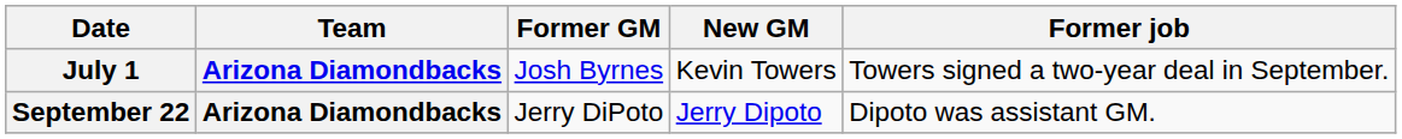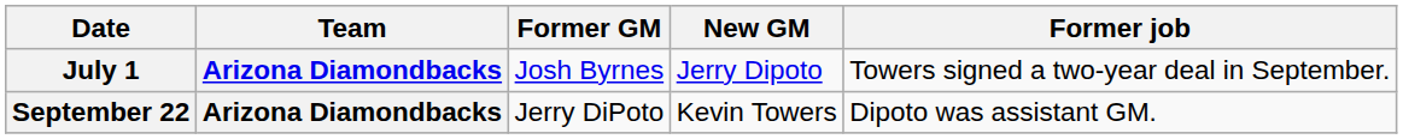 <table class="wikitable" style="font-size:90%;">
 <tr>
 <th>Date</th>
 <th>Team</th>
 <th>Former GM</th>
 <th>New GM</th>
 <th>Former job</th>
 </tr>
 <tr>
 <th>July 1</th>
 <th><a href='#'>Arizona Diamondbacks</a></th>
 <td><a href='#'>Josh Byrnes</a></td>
-<td>Kevin Towers</td>
+<td><a href='#'>Jerry Dipoto</a></td>
 <td>Towers signed a two-year deal in September.</td>
 </tr>
 <tr>
 <th>September 22</th>
 <th>Arizona Diamondbacks</th>
 <td>Jerry DiPoto</td>
-<td><a href='#'>Jerry Dipoto</a></td>
+<td>Kevin Towers</td>
 <td>Dipoto was assistant GM.</td>
 </tr>
 </table>
